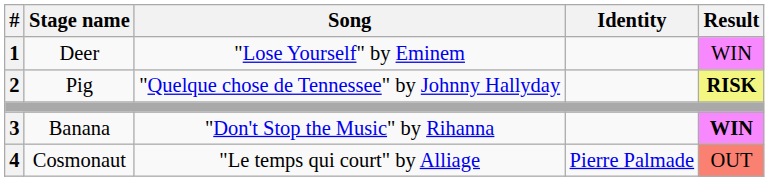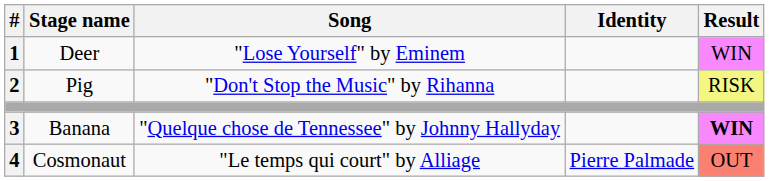 <table class="wikitable plainrowheaders" style="text-align: center;">
 <tr>
 <th>#</th>
 <th>Stage name</th>
 <th>Song</th>
 <th>Identity</th>
 <th>Result</th>
 </tr>
 <tr>
 <th>1</th>
 <td>Deer</td>
 <td>"<a href='#'>Lose Yourself</a>" by <a href='#'>Eminem</a></td>
 <td></td>
 <td bgcolor=#F888FD>WIN</td>
 </tr>
 <tr>
 <th>2</th>
 <td>Pig</td>
-<td>"<a href='#'>Quelque chose de Tennessee</a>" by <a href='#'>Johnny Hallyday</a></td>
+<td>"<a href='#'>Don't Stop the Music</a>" by <a href='#'>Rihanna</a></td>
 <td></td>
-<td bgcolor="#F3F781"><strong>RISK</strong></td>
+<td bgcolor="#F3F781">RISK</td>
 </tr>
 <tr>
 <td colspan="5" style="background:darkgray"></td>
 </tr>
 <tr>
 <th>3</th>
 <td>Banana</td>
-<td>"<a href='#'>Don't Stop the Music</a>" by <a href='#'>Rihanna</a></td>
+<td>"<a href='#'>Quelque chose de Tennessee</a>" by <a href='#'>Johnny Hallyday</a></td>
 <td></td>
 <td bgcolor=#F888FD><strong>WIN</strong></td>
 </tr>
 <tr>
 <th>4</th>
 <td>Cosmonaut</td>
 <td>"Le temps qui court" by <a href='#'>Alliage</a></td>
 <td><a href='#'>Pierre Palmade</a></td>
 <td bgcolor=salmon>OUT</td>
 </tr>
 </table>
